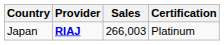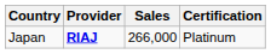 <table class="wikitable" border="1">
 <tr>
 <th>Country</th>
 <th>Provider</th>
 <th>Sales</th>
 <th>Certification</th>
 </tr>
 <tr>
 <td>Japan</td>
 <td><strong><a href='#'>RIAJ</a></strong></td>
-<td>266,003</td>
+<td>266,000</td>
 <td>Platinum</td>
 </tr>
 </table>
